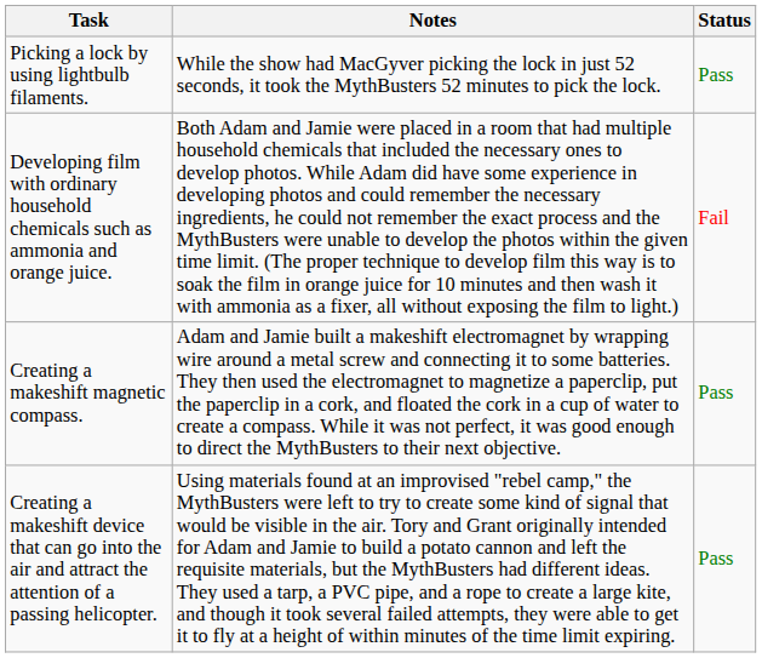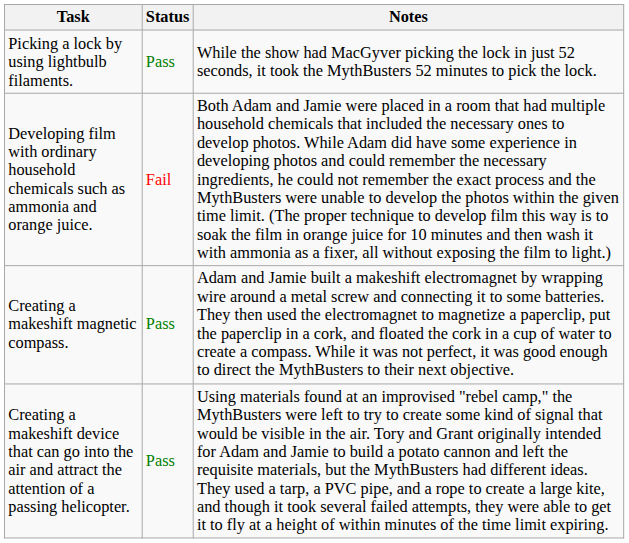 <table class="wikitable plainrowheaders">
 <tr>
 <th>Task</th>
+<th>Status</th>
 <th>Notes</th>
-<th>Status</th>
 </tr>
 <tr>
 <td>Picking a lock by using lightbulb filaments.</td>
+<td style="color:green">Pass</td>
 <td>While the show had MacGyver picking the lock in just 52 seconds, it took the MythBusters 52 minutes to pick the lock.</td>
-<td style="color:green">Pass</td>
 </tr>
 <tr>
 <td>Developing film with ordinary household chemicals such as ammonia and orange juice.</td>
+<td style="color:red">Fail</td>
 <td>Both Adam and Jamie were placed in a room that had multiple household chemicals that included the necessary ones to develop photos. While Adam did have some experience in developing photos and could remember the necessary ingredients, he could not remember the exact process and the MythBusters were unable to develop the photos within the given time limit. (The proper technique to develop film this way is to soak the film in orange juice for 10 minutes and then wash it with ammonia as a fixer, all without exposing the film to light.)</td>
-<td style="color:red">Fail</td>
 </tr>
 <tr>
 <td>Creating a makeshift magnetic compass.</td>
+<td style="color:green">Pass</td>
 <td>Adam and Jamie built a makeshift electromagnet by wrapping wire around a metal screw and connecting it to some batteries. They then used the electromagnet to magnetize a paperclip, put the paperclip in a cork, and floated the cork in a cup of water to create a compass. While it was not perfect, it was good enough to direct the MythBusters to their next objective.</td>
-<td style="color:green">Pass</td>
 </tr>
 <tr>
 <td>Creating a makeshift device that can go  into the air and attract the attention of a passing helicopter.</td>
+<td style="color:green">Pass</td>
 <td>Using materials found at an improvised "rebel camp," the MythBusters were left to try to create some kind of signal that would be visible  in the air. Tory and Grant originally intended for Adam and Jamie to build a potato cannon and left the requisite materials, but the MythBusters had different ideas. They used a tarp, a PVC pipe, and a rope to create a large kite, and though it took several failed attempts, they were able to get it to fly at a height of  within minutes of the time limit expiring.</td>
-<td style="color:green">Pass</td>
 </tr>
 </table>
